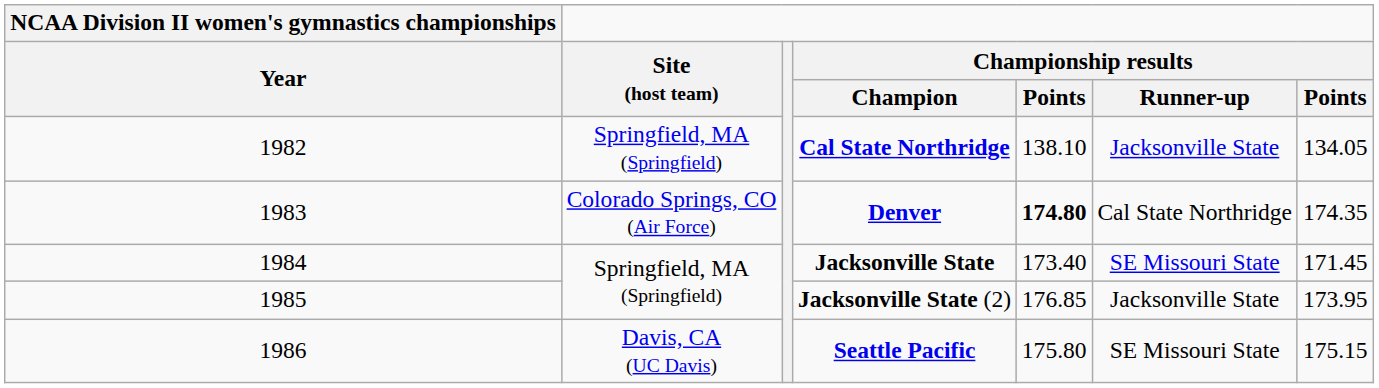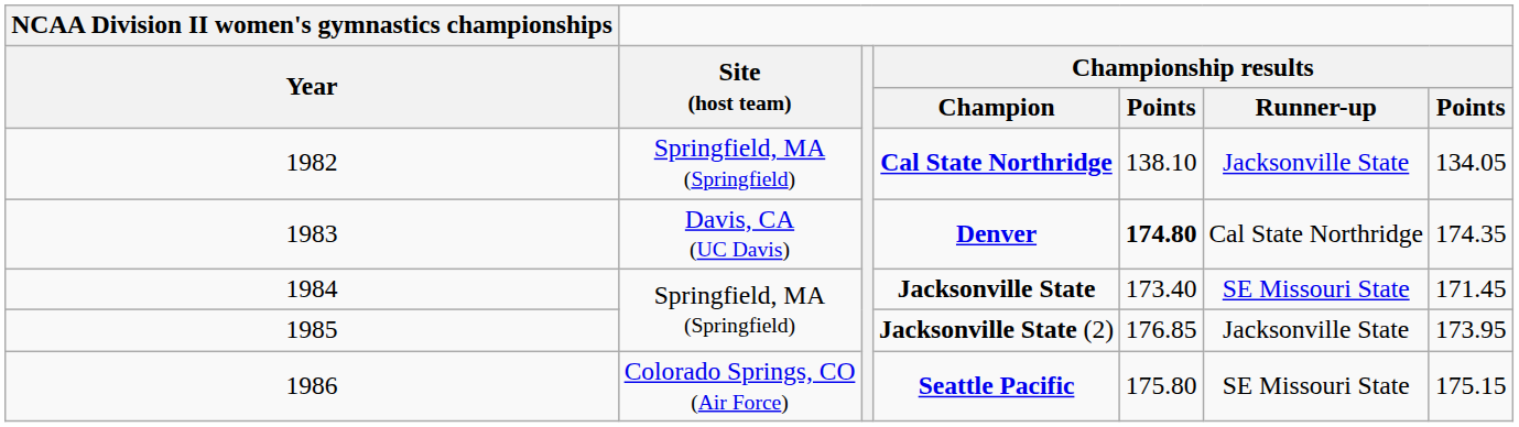 <table class="wikitable" style="text-align:center">
 <tr>
 <th style=>NCAA Division II women's gymnastics championships</th>
 </tr>
 <tr>
 <th rowspan="2">Year</th>
 <th rowspan="2">Site<br><small>(host team)</small></th>
 <th rowspan="7"></th>
 <th colspan=4>Championship results</th>
 </tr>
 <tr>
 <th>Champion</th>
 <th>Points</th>
 <th>Runner-up</th>
 <th>Points</th>
 </tr>
 <tr>
 <td>1982</td>
 <td><a href='#'>Springfield, MA</a><br><small>(<a href='#'>Springfield</a>)</small></td>
 <td><strong><a href='#'>Cal State Northridge</a></strong></td>
 <td>138.10</td>
 <td><a href='#'>Jacksonville State</a></td>
 <td>134.05</td>
 </tr>
 <tr>
 <td>1983</td>
-<td><a href='#'>Colorado Springs, CO</a><br><small>(<a href='#'>Air Force</a>)</small></td>
+<td><a href='#'>Davis, CA</a><br><small>(<a href='#'>UC Davis</a>)</small></td>
 <td><strong><a href='#'>Denver</a></strong></td>
 <td><strong>174.80</strong></td>
 <td>Cal State Northridge</td>
 <td>174.35</td>
 </tr>
 <tr>
 <td>1984</td>
 <td rowspan=2>Springfield, MA<br><small>(Springfield)</small></td>
 <td><strong>Jacksonville State</strong></td>
 <td>173.40</td>
 <td><a href='#'>SE Missouri State</a></td>
 <td>171.45</td>
 </tr>
 <tr>
 <td>1985</td>
 <td><strong>Jacksonville State</strong> (2)</td>
 <td>176.85</td>
 <td>Jacksonville State</td>
 <td>173.95</td>
 </tr>
 <tr>
 <td>1986</td>
-<td><a href='#'>Davis, CA</a><br><small>(<a href='#'>UC Davis</a>)</small></td>
+<td><a href='#'>Colorado Springs, CO</a><br><small>(<a href='#'>Air Force</a>)</small></td>
 <td><strong><a href='#'>Seattle Pacific</a></strong></td>
 <td>175.80</td>
 <td>SE Missouri State</td>
 <td>175.15</td>
 </tr>
 </table>
